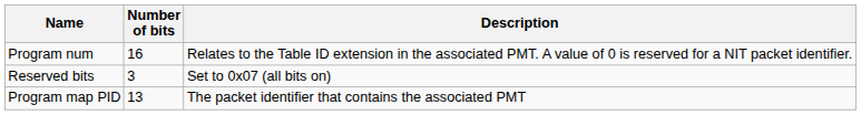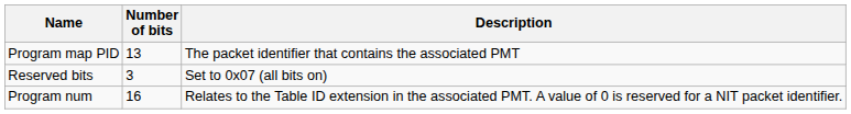 <table class="wikitable">
 <tr>
 <th>Name</th>
 <th>Number<br>of bits</th>
 <th>Description</th>
 </tr>
 <tr>
-<td>Program num</td>
-<td>16</td>
-<td>Relates to the Table ID extension in the associated PMT.  A value of 0 is reserved for a NIT packet identifier.</td>
+<td>Program map PID</td>
+<td>13</td>
+<td>The packet identifier that contains the associated PMT</td>
 </tr>
 <tr>
 <td>Reserved bits</td>
 <td>3</td>
 <td>Set to 0x07 (all bits on)</td>
 </tr>
 <tr>
-<td>Program map PID</td>
-<td>13</td>
-<td>The packet identifier that contains the associated PMT</td>
+<td>Program num</td>
+<td>16</td>
+<td>Relates to the Table ID extension in the associated PMT.  A value of 0 is reserved for a NIT packet identifier.</td>
 </tr>
 </table>
